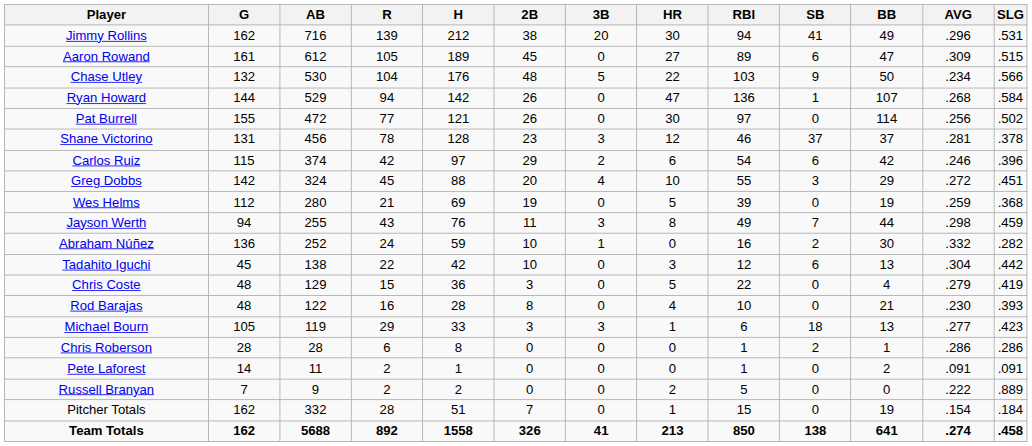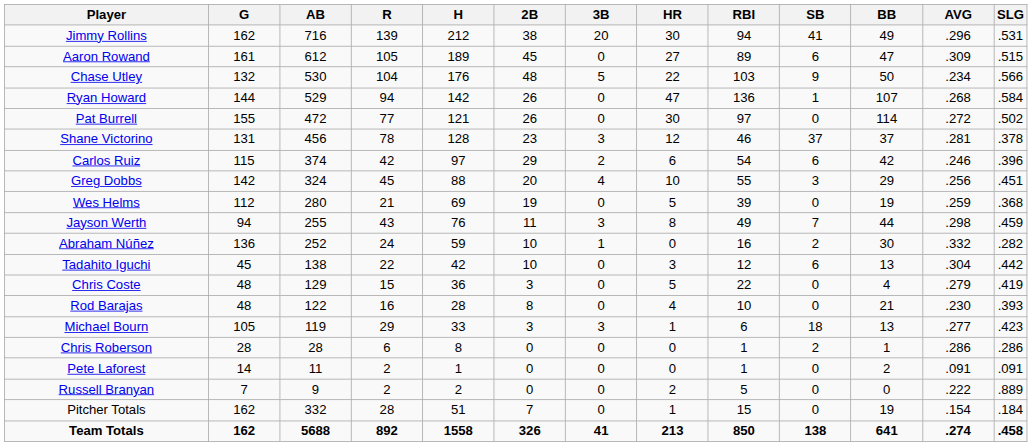 <table class=wikitable style="text-align:center">
 <tr>
 <th bgcolor=#DDDDFF; width="20%">Player</th>
 <th bgcolor=#DDDDFF; width="7%">G</th>
 <th bgcolor=#DDDDFF; width="7%">AB</th>
 <th bgcolor=#DDDDFF; width="7%">R</th>
 <th bgcolor=#DDDDFF; width="7%">H</th>
 <th bgcolor=#DDDDFF; width="7%">2B</th>
 <th bgcolor=#DDDDFF; width="7%">3B</th>
 <th bgcolor=#DDDDFF; width="7%">HR</th>
 <th bgcolor=#DDDDFF; width="7%">RBI</th>
 <th bgcolor=#DDDDFF; width="7%">SB</th>
 <th bgcolor=#DDDDFF; width="7%">BB</th>
 <th bgcolor=#DDDDFF; width="7%">AVG</th>
 <th bgcolor=#DDDDFF; width="7%">SLG</th>
 </tr>
 <tr>
 <td><a href='#'>Jimmy Rollins</a></td>
 <td>162</td>
 <td>716</td>
 <td>139</td>
 <td>212</td>
 <td>38</td>
 <td>20</td>
 <td>30</td>
 <td>94</td>
 <td>41</td>
 <td>49</td>
 <td>.296</td>
 <td>.531</td>
 </tr>
 <tr>
 <td><a href='#'>Aaron Rowand</a></td>
 <td>161</td>
 <td>612</td>
 <td>105</td>
 <td>189</td>
 <td>45</td>
 <td>0</td>
 <td>27</td>
 <td>89</td>
 <td>6</td>
 <td>47</td>
 <td>.309</td>
 <td>.515</td>
 </tr>
 <tr>
 <td><a href='#'>Chase Utley</a></td>
 <td>132</td>
 <td>530</td>
 <td>104</td>
 <td>176</td>
 <td>48</td>
 <td>5</td>
 <td>22</td>
 <td>103</td>
 <td>9</td>
 <td>50</td>
 <td>.234</td>
 <td>.566</td>
 </tr>
 <tr>
 <td><a href='#'>Ryan Howard</a></td>
 <td>144</td>
 <td>529</td>
 <td>94</td>
 <td>142</td>
 <td>26</td>
 <td>0</td>
 <td>47</td>
 <td>136</td>
 <td>1</td>
 <td>107</td>
 <td>.268</td>
 <td>.584</td>
 </tr>
 <tr>
 <td><a href='#'>Pat Burrell</a></td>
 <td>155</td>
 <td>472</td>
 <td>77</td>
 <td>121</td>
 <td>26</td>
 <td>0</td>
 <td>30</td>
 <td>97</td>
 <td>0</td>
 <td>114</td>
-<td>.256</td>
+<td>.272</td>
 <td>.502</td>
 </tr>
 <tr>
 <td><a href='#'>Shane Victorino</a></td>
 <td>131</td>
 <td>456</td>
 <td>78</td>
 <td>128</td>
 <td>23</td>
 <td>3</td>
 <td>12</td>
 <td>46</td>
 <td>37</td>
 <td>37</td>
 <td>.281</td>
 <td>.378</td>
 </tr>
 <tr>
 <td><a href='#'>Carlos Ruiz</a></td>
 <td>115</td>
 <td>374</td>
 <td>42</td>
 <td>97</td>
 <td>29</td>
 <td>2</td>
 <td>6</td>
 <td>54</td>
 <td>6</td>
 <td>42</td>
 <td>.246</td>
 <td>.396</td>
 </tr>
 <tr>
 <td><a href='#'>Greg Dobbs</a></td>
 <td>142</td>
 <td>324</td>
 <td>45</td>
 <td>88</td>
 <td>20</td>
 <td>4</td>
 <td>10</td>
 <td>55</td>
 <td>3</td>
 <td>29</td>
-<td>.272</td>
+<td>.256</td>
 <td>.451</td>
 </tr>
 <tr>
 <td><a href='#'>Wes Helms</a></td>
 <td>112</td>
 <td>280</td>
 <td>21</td>
 <td>69</td>
 <td>19</td>
 <td>0</td>
 <td>5</td>
 <td>39</td>
 <td>0</td>
 <td>19</td>
 <td>.259</td>
 <td>.368</td>
 </tr>
 <tr>
 <td><a href='#'>Jayson Werth</a></td>
 <td>94</td>
 <td>255</td>
 <td>43</td>
 <td>76</td>
 <td>11</td>
 <td>3</td>
 <td>8</td>
 <td>49</td>
 <td>7</td>
 <td>44</td>
 <td>.298</td>
 <td>.459</td>
 </tr>
 <tr>
 <td><a href='#'>Abraham Núñez</a></td>
 <td>136</td>
 <td>252</td>
 <td>24</td>
 <td>59</td>
 <td>10</td>
 <td>1</td>
 <td>0</td>
 <td>16</td>
 <td>2</td>
 <td>30</td>
 <td>.332</td>
 <td>.282</td>
 </tr>
 <tr>
 <td><a href='#'>Tadahito Iguchi</a></td>
 <td>45</td>
 <td>138</td>
 <td>22</td>
 <td>42</td>
 <td>10</td>
 <td>0</td>
 <td>3</td>
 <td>12</td>
 <td>6</td>
 <td>13</td>
 <td>.304</td>
 <td>.442</td>
 </tr>
 <tr>
 <td><a href='#'>Chris Coste</a></td>
 <td>48</td>
 <td>129</td>
 <td>15</td>
 <td>36</td>
 <td>3</td>
 <td>0</td>
 <td>5</td>
 <td>22</td>
 <td>0</td>
 <td>4</td>
 <td>.279</td>
 <td>.419</td>
 </tr>
 <tr>
 <td><a href='#'>Rod Barajas</a></td>
 <td>48</td>
 <td>122</td>
 <td>16</td>
 <td>28</td>
 <td>8</td>
 <td>0</td>
 <td>4</td>
 <td>10</td>
 <td>0</td>
 <td>21</td>
 <td>.230</td>
 <td>.393</td>
 </tr>
 <tr>
 <td><a href='#'>Michael Bourn</a></td>
 <td>105</td>
 <td>119</td>
 <td>29</td>
 <td>33</td>
 <td>3</td>
 <td>3</td>
 <td>1</td>
 <td>6</td>
 <td>18</td>
 <td>13</td>
 <td>.277</td>
 <td>.423</td>
 </tr>
 <tr>
 <td><a href='#'>Chris Roberson</a></td>
 <td>28</td>
 <td>28</td>
 <td>6</td>
 <td>8</td>
 <td>0</td>
 <td>0</td>
 <td>0</td>
 <td>1</td>
 <td>2</td>
 <td>1</td>
 <td>.286</td>
 <td>.286</td>
 </tr>
 <tr>
 <td><a href='#'>Pete Laforest</a></td>
 <td>14</td>
 <td>11</td>
 <td>2</td>
 <td>1</td>
 <td>0</td>
 <td>0</td>
 <td>0</td>
 <td>1</td>
 <td>0</td>
 <td>2</td>
 <td>.091</td>
 <td>.091</td>
 </tr>
 <tr>
 <td><a href='#'>Russell Branyan</a></td>
 <td>7</td>
 <td>9</td>
 <td>2</td>
 <td>2</td>
 <td>0</td>
 <td>0</td>
 <td>2</td>
 <td>5</td>
 <td>0</td>
 <td>0</td>
 <td>.222</td>
 <td>.889</td>
 </tr>
 <tr>
 <td>Pitcher Totals</td>
 <td>162</td>
 <td>332</td>
 <td>28</td>
 <td>51</td>
 <td>7</td>
 <td>0</td>
 <td>1</td>
 <td>15</td>
 <td>0</td>
 <td>19</td>
 <td>.154</td>
 <td>.184</td>
 </tr>
 <tr>
 <td><strong>Team Totals</strong></td>
 <td><strong>162</strong></td>
 <td><strong>5688</strong></td>
 <td><strong>892</strong></td>
 <td><strong>1558</strong></td>
 <td><strong>326</strong></td>
 <td><strong>41</strong></td>
 <td><strong>213</strong></td>
 <td><strong>850</strong></td>
 <td><strong>138</strong></td>
 <td><strong>641</strong></td>
 <td><strong>.274</strong></td>
 <td><strong>.458</strong></td>
 </tr>
 </table>
